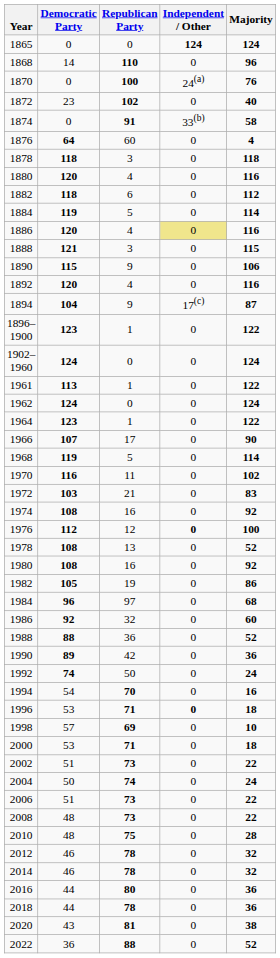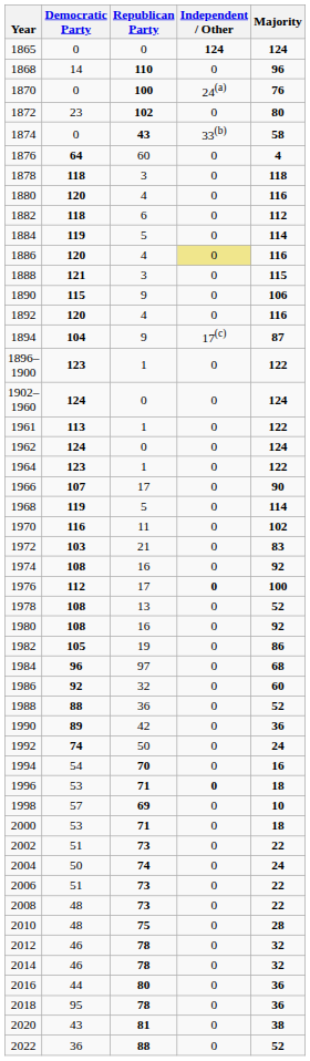 <table class="sortable wikitable">
 <tr>
 <th align=center valign=bottom>Year</th>
 <th style="text-align:center;"><a href='#'>Democratic<br>Party</a></th>
 <th style="text-align:center;"><a href='#'>Republican<br>Party</a></th>
 <th style="text-align:center;"><a href='#'>Independent</a><br>/ Other</th>
 <th style="text-align:center;">Majority</th>
 </tr>
 <tr style="text-align:center;">
 <td>1865</td>
 <td>0</td>
 <td>0</td>
 <td><strong>124</strong></td>
 <td><strong>124</strong></td>
 </tr>
 <tr style="text-align:center;">
 <td>1868</td>
 <td>14</td>
 <td><strong>110</strong></td>
 <td>0</td>
 <td><strong>96</strong></td>
 </tr>
 <tr style="text-align:center;">
 <td>1870</td>
 <td>0</td>
 <td><strong>100</strong></td>
 <td>24<sup>(a)</sup></td>
 <td><strong>76</strong></td>
 </tr>
 <tr style="text-align:center;">
 <td>1872</td>
 <td>23</td>
 <td><strong>102</strong></td>
 <td>0</td>
-<td><strong>40</strong></td>
+<td><strong>80</strong></td>
 </tr>
 <tr style="text-align:center;">
 <td>1874</td>
 <td>0</td>
-<td><strong>91</strong></td>
+<td><strong>43</strong></td>
 <td>33<sup>(b)</sup></td>
 <td><strong>58</strong></td>
 </tr>
 <tr style="text-align:center;">
 <td>1876</td>
 <td><strong>64</strong></td>
 <td>60</td>
 <td>0</td>
 <td><strong>4</strong></td>
 </tr>
 <tr style="text-align:center;">
 <td>1878</td>
 <td><strong>118</strong></td>
 <td>3</td>
 <td>0</td>
 <td><strong>118</strong></td>
 </tr>
 <tr style="text-align:center;">
 <td>1880</td>
 <td><strong>120</strong></td>
 <td>4</td>
 <td>0</td>
 <td><strong>116</strong></td>
 </tr>
 <tr style="text-align:center;">
 <td>1882</td>
 <td><strong>118</strong></td>
 <td>6</td>
 <td>0</td>
 <td><strong>112</strong></td>
 </tr>
 <tr style="text-align:center;">
 <td>1884</td>
 <td><strong>119</strong></td>
 <td>5</td>
 <td>0</td>
 <td><strong>114</strong></td>
 </tr>
 <tr style="text-align:center;">
 <td>1886</td>
 <td><strong>120</strong></td>
 <td>4</td>
 <td style="background: khaki;">0</td>
 <td><strong>116</strong></td>
 </tr>
 <tr style="text-align:center;">
 <td>1888</td>
 <td><strong>121</strong></td>
 <td>3</td>
 <td>0</td>
 <td><strong>115</strong></td>
 </tr>
 <tr style="text-align:center;">
 <td>1890</td>
 <td><strong>115</strong></td>
 <td>9</td>
 <td>0</td>
 <td><strong>106</strong></td>
 </tr>
 <tr style="text-align:center;">
 <td>1892</td>
 <td><strong>120</strong></td>
 <td>4</td>
 <td>0</td>
 <td><strong>116</strong></td>
 </tr>
 <tr style="text-align:center;">
 <td>1894</td>
 <td><strong>104</strong></td>
 <td>9</td>
 <td>17<sup>(c)</sup></td>
 <td><strong>87</strong></td>
 </tr>
 <tr style="text-align:center;">
 <td>1896–<br>1900</td>
 <td><strong>123</strong></td>
 <td>1</td>
 <td>0</td>
 <td><strong>122</strong></td>
 </tr>
 <tr style="text-align:center;">
 <td>1902–<br>1960</td>
 <td><strong>124</strong></td>
 <td>0</td>
 <td>0</td>
 <td><strong>124</strong></td>
 </tr>
 <tr style="text-align:center;">
 <td>1961</td>
 <td><strong>113</strong></td>
 <td>1</td>
 <td>0</td>
 <td><strong>122</strong></td>
 </tr>
 <tr style="text-align:center;">
 <td>1962</td>
 <td><strong>124</strong></td>
 <td>0</td>
 <td>0</td>
 <td><strong>124</strong></td>
 </tr>
 <tr style="text-align:center;">
 <td>1964</td>
 <td><strong>123</strong></td>
 <td>1</td>
 <td>0</td>
 <td><strong>122</strong></td>
 </tr>
 <tr style="text-align:center;">
 <td>1966</td>
 <td><strong>107</strong></td>
 <td>17</td>
 <td>0</td>
 <td><strong>90</strong></td>
 </tr>
 <tr style="text-align:center;">
 <td>1968</td>
 <td><strong>119</strong></td>
 <td>5</td>
 <td>0</td>
 <td><strong>114</strong></td>
 </tr>
 <tr style="text-align:center;">
 <td>1970</td>
 <td><strong>116</strong></td>
 <td>11</td>
 <td>0</td>
 <td><strong>102</strong></td>
 </tr>
 <tr style="text-align:center;">
 <td>1972</td>
 <td><strong>103</strong></td>
 <td>21</td>
 <td>0</td>
 <td><strong>83</strong></td>
 </tr>
 <tr style="text-align:center;">
 <td>1974</td>
 <td><strong>108</strong></td>
 <td>16</td>
 <td>0</td>
 <td><strong>92</strong></td>
 </tr>
 <tr style="text-align:center;">
 <td>1976</td>
 <td><strong>112</strong></td>
-<td>12</td>
+<td>17</td>
 <td><strong>0</strong></td>
 <td><strong>100</strong></td>
 </tr>
 <tr style="text-align:center;">
 <td>1978</td>
 <td><strong>108</strong></td>
 <td>13</td>
 <td>0</td>
 <td><strong>52</strong></td>
 </tr>
 <tr style="text-align:center;">
 <td>1980</td>
 <td><strong>108</strong></td>
 <td>16</td>
 <td>0</td>
 <td><strong>92</strong></td>
 </tr>
 <tr style="text-align:center;">
 <td>1982</td>
 <td><strong>105</strong></td>
 <td>19</td>
 <td>0</td>
 <td><strong>86</strong></td>
 </tr>
 <tr style="text-align:center;">
 <td>1984</td>
 <td><strong>96</strong></td>
 <td>97</td>
 <td>0</td>
 <td><strong>68</strong></td>
 </tr>
 <tr style="text-align:center;">
 <td>1986</td>
 <td><strong>92</strong></td>
 <td>32</td>
 <td>0</td>
 <td><strong>60</strong></td>
 </tr>
 <tr style="text-align:center;">
 <td>1988</td>
 <td><strong>88</strong></td>
 <td>36</td>
 <td>0</td>
 <td><strong>52</strong></td>
 </tr>
 <tr style="text-align:center;">
 <td>1990</td>
 <td><strong>89</strong></td>
 <td>42</td>
 <td>0</td>
 <td><strong>36</strong></td>
 </tr>
 <tr style="text-align:center;">
 <td>1992</td>
 <td><strong>74</strong></td>
 <td>50</td>
 <td>0</td>
 <td><strong>24</strong></td>
 </tr>
 <tr style="text-align:center;">
 <td>1994</td>
 <td>54</td>
 <td><strong>70</strong></td>
 <td>0</td>
 <td><strong>16</strong></td>
 </tr>
 <tr style="text-align:center;">
 <td>1996</td>
 <td>53</td>
 <td><strong>71</strong></td>
 <td><strong>0</strong></td>
 <td><strong>18</strong></td>
 </tr>
 <tr style="text-align:center;">
 <td>1998</td>
 <td>57</td>
 <td><strong>69</strong></td>
 <td>0</td>
 <td><strong>10</strong></td>
 </tr>
 <tr style="text-align:center;">
 <td>2000</td>
 <td>53</td>
 <td><strong>71</strong></td>
 <td>0</td>
 <td><strong>18</strong></td>
 </tr>
 <tr style="text-align:center;">
 <td>2002</td>
 <td>51</td>
 <td><strong>73</strong></td>
 <td>0</td>
 <td><strong>22</strong></td>
 </tr>
 <tr style="text-align:center;">
 <td>2004</td>
 <td>50</td>
 <td><strong>74</strong></td>
 <td>0</td>
 <td><strong>24</strong></td>
 </tr>
 <tr style="text-align:center;">
 <td>2006</td>
 <td>51</td>
 <td><strong>73</strong></td>
 <td>0</td>
 <td><strong>22</strong></td>
 </tr>
 <tr style="text-align:center;">
 <td>2008</td>
 <td>48</td>
 <td><strong>73</strong></td>
 <td>0</td>
 <td><strong>22</strong></td>
 </tr>
 <tr style="text-align:center;">
 <td>2010</td>
 <td>48</td>
 <td><strong>75</strong></td>
 <td>0</td>
 <td><strong>28</strong></td>
 </tr>
 <tr style="text-align:center;">
 <td>2012</td>
 <td>46</td>
 <td><strong>78</strong></td>
 <td>0</td>
 <td><strong>32</strong></td>
 </tr>
 <tr style="text-align:center;">
 <td>2014</td>
 <td>46</td>
 <td><strong>78</strong></td>
 <td>0</td>
 <td><strong>32</strong></td>
 </tr>
 <tr style="text-align:center;">
 <td>2016</td>
 <td>44</td>
 <td><strong>80</strong></td>
 <td>0</td>
 <td><strong>36</strong></td>
 </tr>
 <tr style="text-align:center;">
 <td>2018</td>
-<td>44</td>
+<td>95</td>
 <td><strong>78</strong></td>
 <td>0</td>
 <td><strong>36</strong></td>
 </tr>
 <tr style="text-align:center;">
 <td>2020</td>
 <td>43</td>
 <td><strong>81</strong></td>
 <td>0</td>
 <td><strong>38</strong></td>
 </tr>
 <tr style="text-align:center;">
 <td>2022</td>
 <td>36</td>
 <td><strong>88</strong></td>
 <td>0</td>
 <td><strong>52</strong></td>
 </tr>
 </table>
